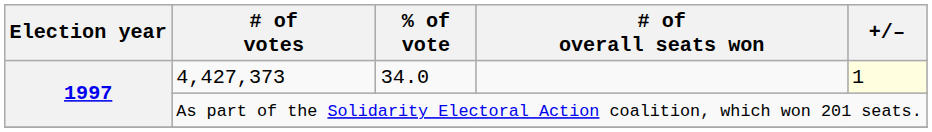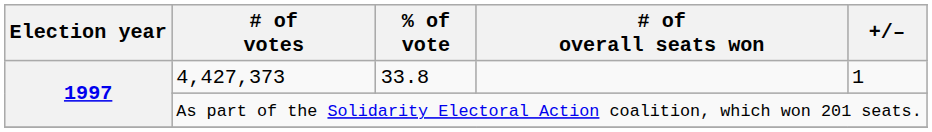 <table class=wikitable>
 <tr>
 <th>Election year</th>
 <th># of<br>votes</th>
 <th>% of<br>vote</th>
 <th># of<br>overall seats won</th>
 <th>+/–</th>
 </tr>
 <tr>
 <th rowspan="2"><a href='#'>1997</a></th>
 <td>4,427,373</td>
-<td>34.0</td>
+<td>33.8</td>
 <td></td>
-<td style="background: lightyellow;"> 1</td>
+<td> 1</td>
 </tr>
 <tr>
 <td colspan=7><small>As part of the <a href='#'>Solidarity Electoral Action</a> coalition, which won 201 seats.</small></td>
 </tr>
 <tr>
 </tr>
 </table>
